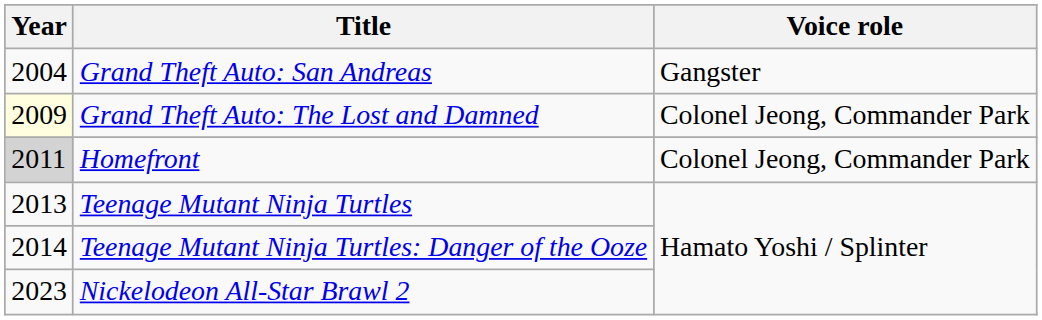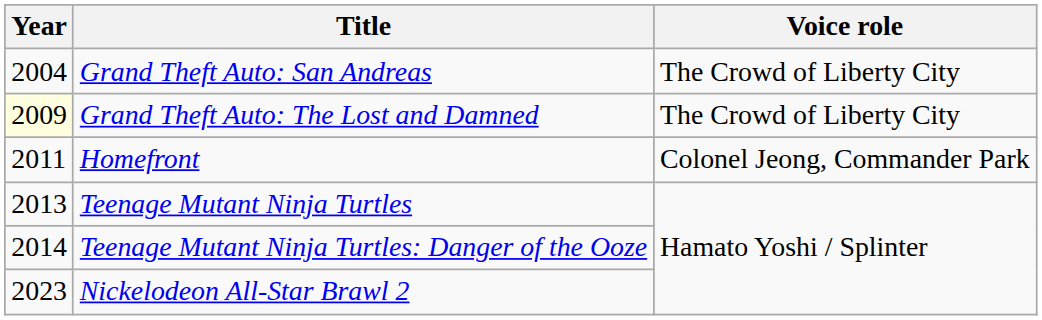 <table class="wikitable">
 <tr>
 <th>Year</th>
 <th>Title</th>
 <th>Voice role</th>
 </tr>
 <tr>
 <td>2004</td>
 <td><em><a href='#'>Grand Theft Auto: San Andreas</a></em></td>
-<td>Gangster</td>
+<td>The Crowd of Liberty City</td>
 </tr>
 <tr>
 <td style="background: lightyellow;">2009</td>
 <td><em><a href='#'>Grand Theft Auto: The Lost and Damned</a></em></td>
-<td>Colonel Jeong, Commander Park</td>
+<td>The Crowd of Liberty City</td>
 </tr>
 <tr>
-<td style="background: lightgrey;">2011</td>
+<td>2011</td>
 <td><em><a href='#'>Homefront</a></em></td>
 <td>Colonel Jeong, Commander Park</td>
 </tr>
 <tr>
 <td>2013</td>
 <td><em><a href='#'>Teenage Mutant Ninja Turtles</a></em></td>
 <td rowspan = "3">Hamato Yoshi / Splinter</td>
 </tr>
 <tr>
 <td>2014</td>
 <td><em><a href='#'>Teenage Mutant Ninja Turtles: Danger of the Ooze</a></em></td>
 </tr>
 <tr>
 <td>2023</td>
 <td><em><a href='#'>Nickelodeon All-Star Brawl 2</a></em></td>
 </tr>
 </table>
